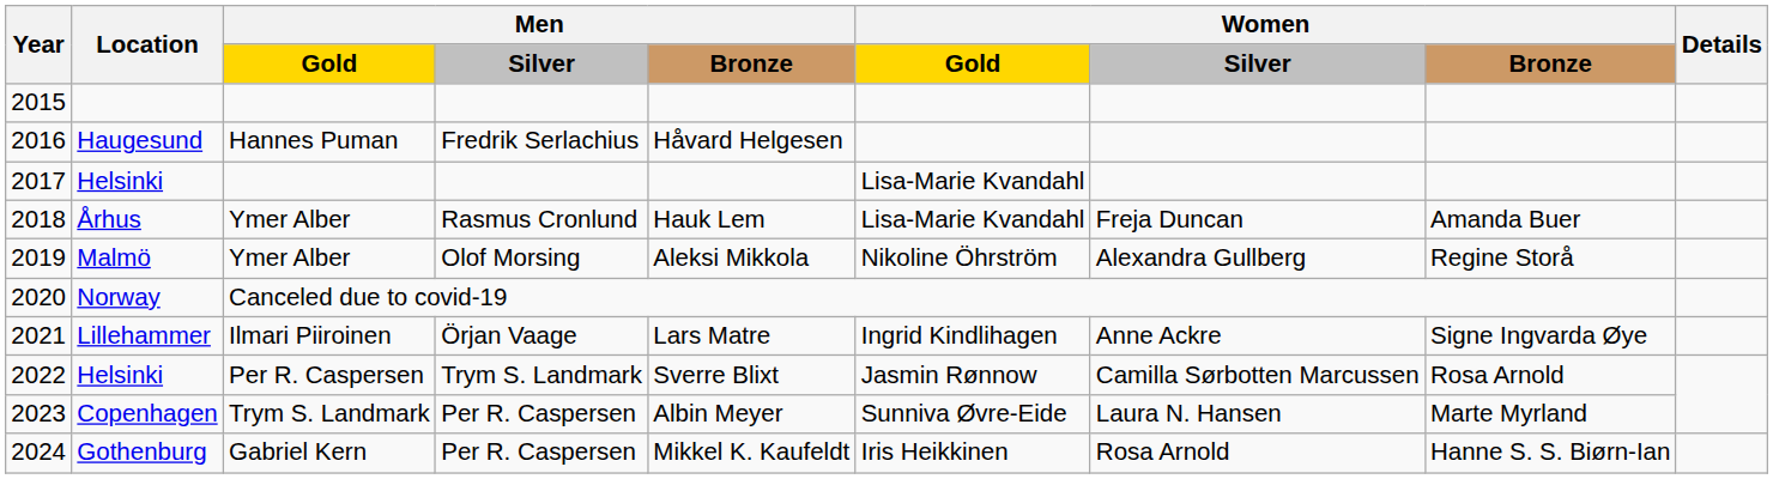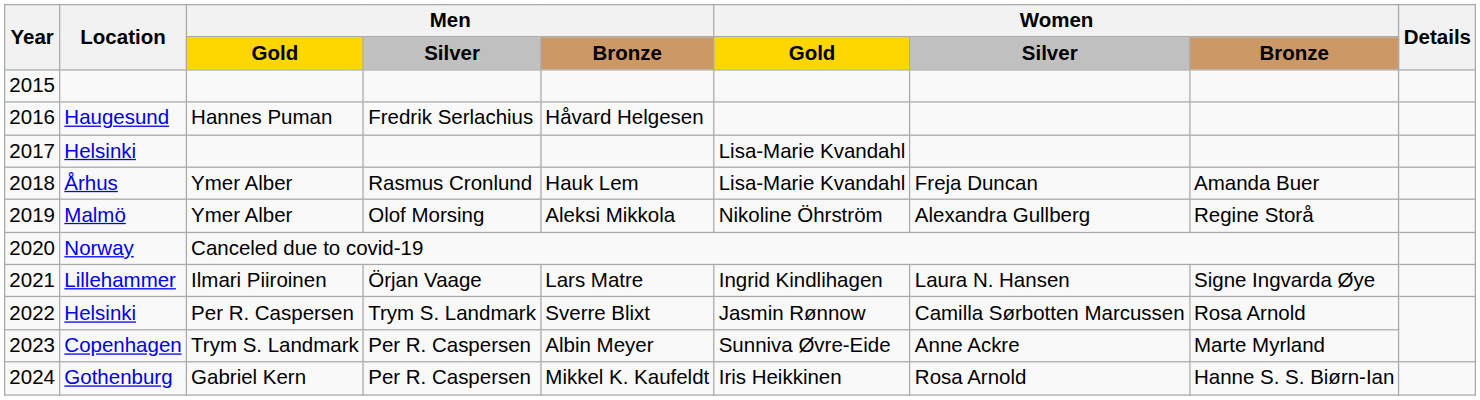 <table class="wikitable">
 <tr>
 <th rowspan="2">Year</th>
 <th rowspan="2">Location</th>
 <th colspan="3">Men</th>
 <th colspan="3">Women</th>
 <th rowspan="2">Details</th>
 </tr>
 <tr style="text-align:center;">
 <td bgcolor="gold"><strong>Gold</strong></td>
 <td bgcolor="silver"><strong>Silver</strong></td>
 <td bgcolor="cc9966"><strong>Bronze</strong></td>
 <td bgcolor="gold"><strong>Gold</strong></td>
 <td bgcolor="silver"><strong>Silver</strong></td>
 <td bgcolor="cc9966"><strong>Bronze</strong></td>
 </tr>
 <tr>
 <td>2015</td>
 <td></td>
 <td></td>
 <td></td>
 <td></td>
 <td></td>
 <td></td>
 <td></td>
 <td></td>
 </tr>
 <tr>
 <td>2016</td>
 <td> <a href='#'>Haugesund</a></td>
 <td> Hannes Puman</td>
 <td> Fredrik Serlachius</td>
 <td> Håvard Helgesen</td>
 <td></td>
 <td></td>
 <td></td>
 <td></td>
 </tr>
 <tr>
 <td>2017</td>
 <td> <a href='#'>Helsinki</a></td>
 <td></td>
 <td></td>
 <td></td>
 <td> Lisa-Marie Kvandahl</td>
 <td></td>
 <td></td>
 <td></td>
 </tr>
 <tr>
 <td>2018</td>
 <td> <a href='#'>Århus</a></td>
 <td> Ymer Alber</td>
 <td> Rasmus Cronlund</td>
 <td> Hauk Lem</td>
 <td> Lisa-Marie Kvandahl</td>
 <td> Freja Duncan</td>
 <td> Amanda Buer</td>
 <td></td>
 </tr>
 <tr>
 <td>2019</td>
 <td> <a href='#'>Malmö</a></td>
 <td> Ymer Alber</td>
 <td> Olof Morsing</td>
 <td> Aleksi Mikkola</td>
 <td> Nikoline Öhrström</td>
 <td> Alexandra Gullberg</td>
 <td> Regine Storå</td>
 <td></td>
 </tr>
 <tr>
 <td>2020</td>
 <td> <a href='#'>Norway</a></td>
 <td colspan="6">Canceled due to covid-19</td>
 <td></td>
 </tr>
 <tr>
 <td>2021</td>
 <td> <a href='#'>Lillehammer</a></td>
 <td> Ilmari Piiroinen</td>
 <td> Örjan Vaage</td>
 <td> Lars Matre</td>
 <td> Ingrid Kindlihagen</td>
-<td> Anne Ackre</td>
+<td> Laura N. Hansen</td>
 <td> Signe Ingvarda Øye</td>
 <td></td>
 </tr>
 <tr>
 <td>2022</td>
 <td> <a href='#'>Helsinki</a></td>
 <td> Per R. Caspersen</td>
 <td> Trym S. Landmark</td>
 <td> Sverre Blixt</td>
 <td> Jasmin Rønnow</td>
 <td> Camilla Sørbotten Marcussen</td>
 <td> Rosa Arnold</td>
 </tr>
 <tr>
 <td>2023</td>
 <td> <a href='#'>Copenhagen</a></td>
 <td> Trym S. Landmark</td>
 <td> Per R. Caspersen</td>
 <td> Albin Meyer</td>
 <td> Sunniva Øvre-Eide</td>
-<td> Laura N. Hansen</td>
+<td> Anne Ackre</td>
 <td> Marte Myrland</td>
 </tr>
 <tr>
 <td>2024</td>
 <td> <a href='#'>Gothenburg</a></td>
 <td> Gabriel Kern</td>
 <td> Per R. Caspersen</td>
 <td> Mikkel K. Kaufeldt</td>
 <td> Iris Heikkinen</td>
 <td> Rosa Arnold</td>
 <td> Hanne S. S. Biørn-Ian</td>
 <td></td>
 </tr>
 </table>
